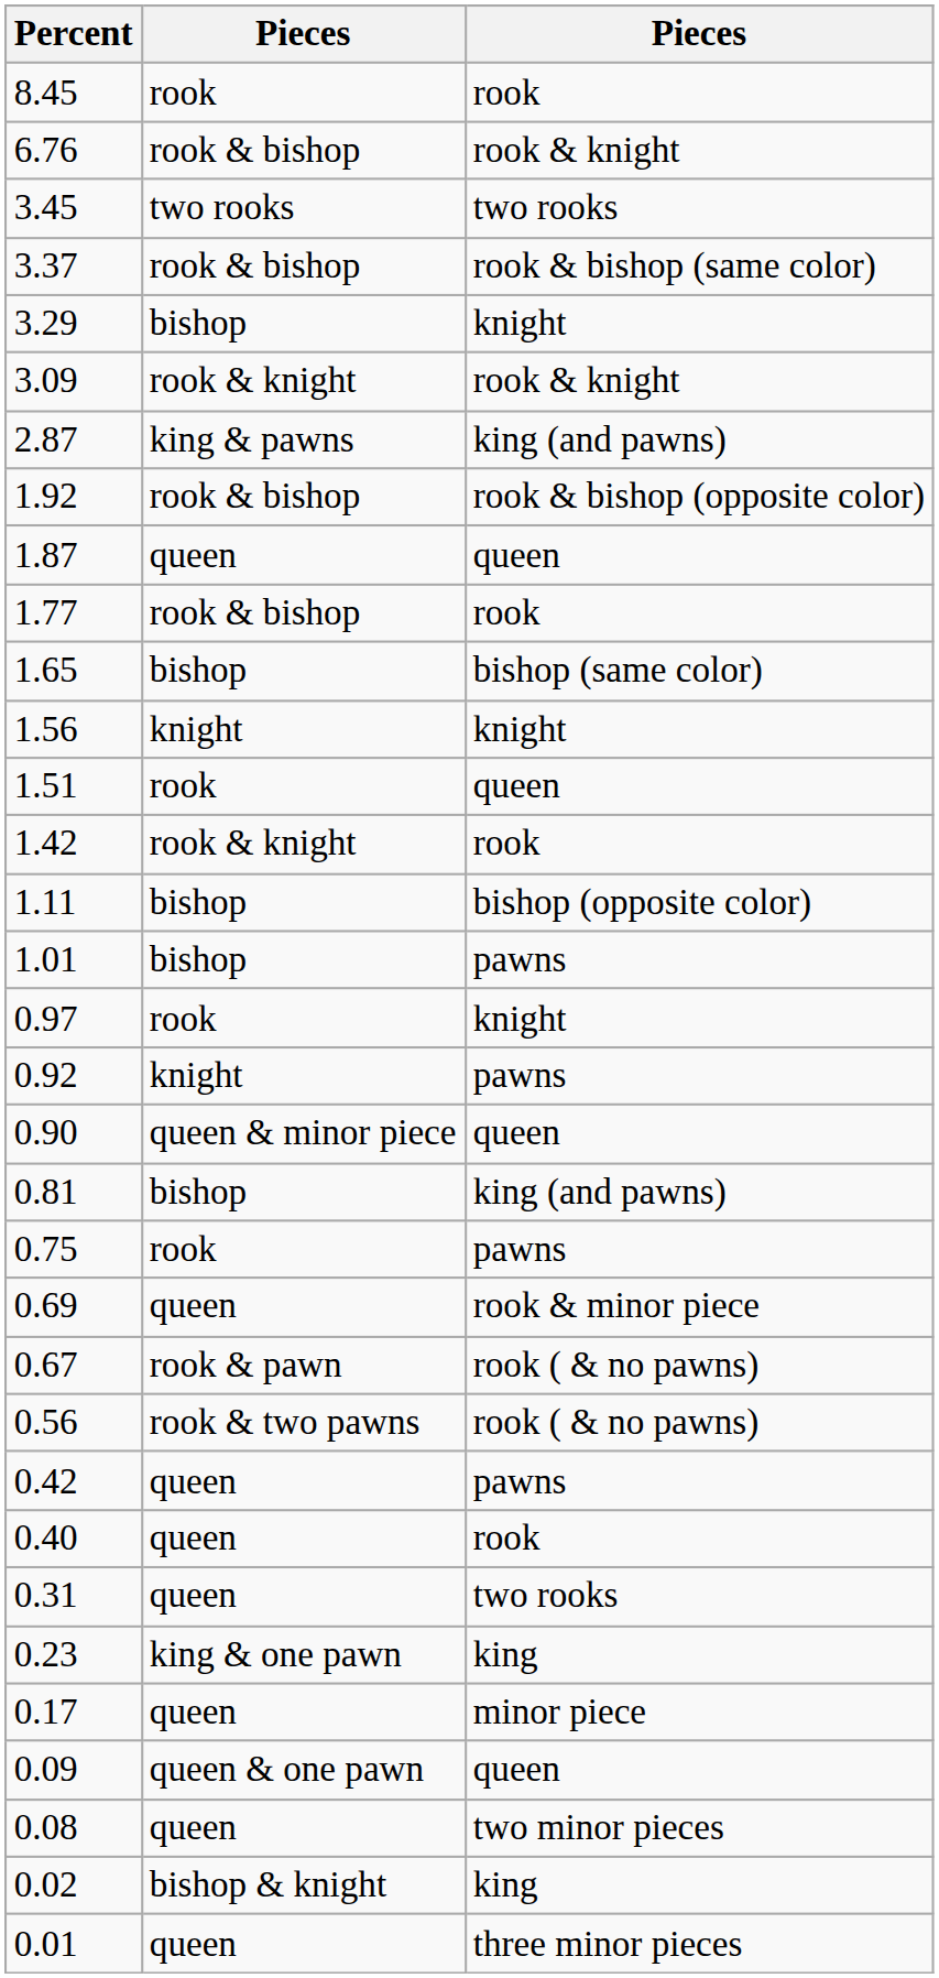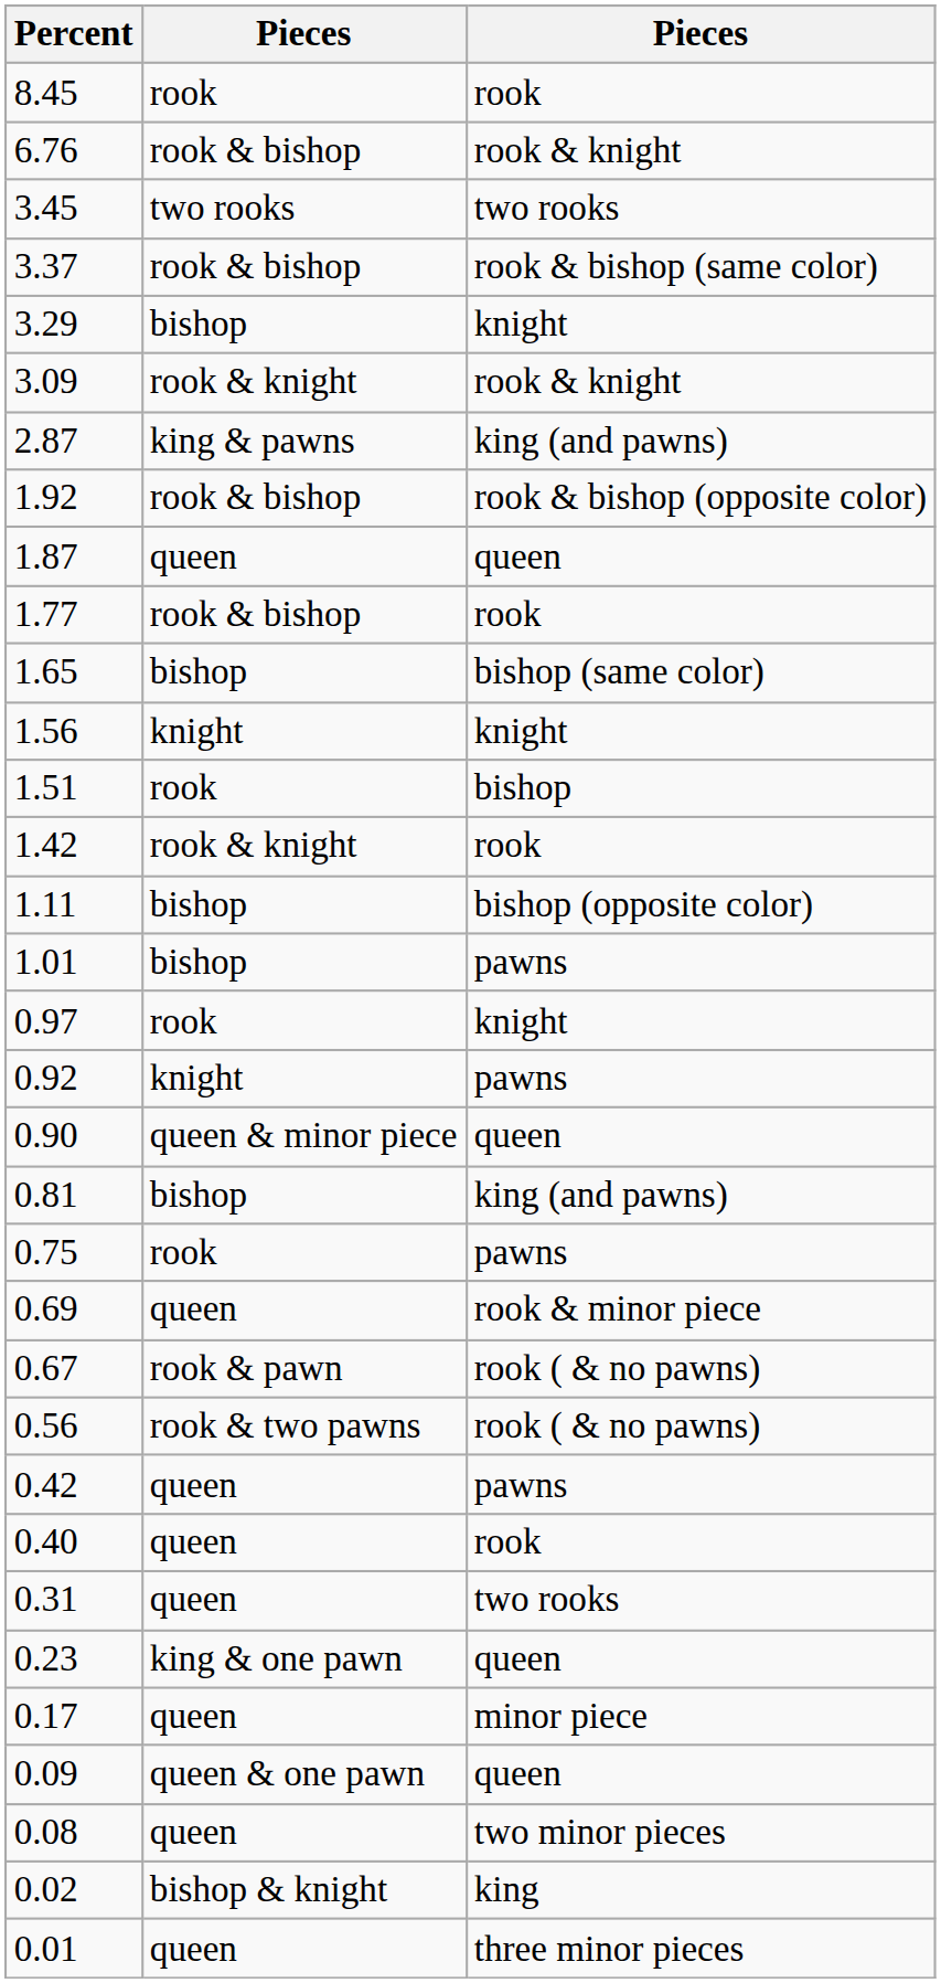 <table class="wikitable">
 <tr>
 <th>Percent</th>
 <th>Pieces</th>
 <th>Pieces</th>
 </tr>
 <tr>
 <td>8.45</td>
 <td>rook</td>
 <td>rook</td>
 </tr>
 <tr>
 <td>6.76</td>
 <td>rook & bishop</td>
 <td>rook & knight</td>
 </tr>
 <tr>
 <td>3.45</td>
 <td>two rooks</td>
 <td>two rooks</td>
 </tr>
 <tr>
 <td>3.37</td>
 <td>rook & bishop</td>
 <td>rook & bishop (same color)</td>
 </tr>
 <tr>
 <td>3.29</td>
 <td>bishop</td>
 <td>knight</td>
 </tr>
 <tr>
 <td>3.09</td>
 <td>rook & knight</td>
 <td>rook & knight</td>
 </tr>
 <tr>
 <td>2.87</td>
 <td>king & pawns</td>
 <td>king (and pawns)</td>
 </tr>
 <tr>
 <td>1.92</td>
 <td>rook & bishop</td>
 <td>rook & bishop (opposite color)</td>
 </tr>
 <tr>
 <td>1.87</td>
 <td>queen</td>
 <td>queen</td>
 </tr>
 <tr>
 <td>1.77</td>
 <td>rook & bishop</td>
 <td>rook</td>
 </tr>
 <tr>
 <td>1.65</td>
 <td>bishop</td>
 <td>bishop (same color)</td>
 </tr>
 <tr>
 <td>1.56</td>
 <td>knight</td>
 <td>knight</td>
 </tr>
 <tr>
 <td>1.51</td>
 <td>rook</td>
-<td>queen</td>
+<td>bishop</td>
 </tr>
 <tr>
 <td>1.42</td>
 <td>rook & knight</td>
 <td>rook</td>
 </tr>
 <tr>
 <td>1.11</td>
 <td>bishop</td>
 <td>bishop (opposite color)</td>
 </tr>
 <tr>
 <td>1.01</td>
 <td>bishop</td>
 <td>pawns</td>
 </tr>
 <tr>
 <td>0.97</td>
 <td>rook</td>
 <td>knight</td>
 </tr>
 <tr>
 <td>0.92</td>
 <td>knight</td>
 <td>pawns</td>
 </tr>
 <tr>
 <td>0.90</td>
 <td>queen & minor piece</td>
 <td>queen</td>
 </tr>
 <tr>
 <td>0.81</td>
 <td>bishop</td>
 <td>king (and pawns)</td>
 </tr>
 <tr>
 <td>0.75</td>
 <td>rook</td>
 <td>pawns</td>
 </tr>
 <tr>
 <td>0.69</td>
 <td>queen</td>
 <td>rook & minor piece</td>
 </tr>
 <tr>
 <td>0.67</td>
 <td>rook & pawn</td>
 <td>rook ( & no pawns)</td>
 </tr>
 <tr>
 <td>0.56</td>
 <td>rook & two pawns</td>
 <td>rook ( & no pawns)</td>
 </tr>
 <tr>
 <td>0.42</td>
 <td>queen</td>
 <td>pawns</td>
 </tr>
 <tr>
 <td>0.40</td>
 <td>queen</td>
 <td>rook</td>
 </tr>
 <tr>
 <td>0.31</td>
 <td>queen</td>
 <td>two rooks</td>
 </tr>
 <tr>
 <td>0.23</td>
 <td>king & one pawn</td>
-<td>king</td>
+<td>queen</td>
 </tr>
 <tr>
 <td>0.17</td>
 <td>queen</td>
 <td>minor piece</td>
 </tr>
 <tr>
 <td>0.09</td>
 <td>queen & one pawn</td>
 <td>queen</td>
 </tr>
 <tr>
 <td>0.08</td>
 <td>queen</td>
 <td>two minor pieces</td>
 </tr>
 <tr>
 <td>0.02</td>
 <td>bishop & knight</td>
 <td>king</td>
 </tr>
 <tr>
 <td>0.01</td>
 <td>queen</td>
 <td>three minor pieces</td>
 </tr>
 </table>
